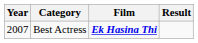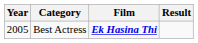 <table class="wikitable sortable plainrowheaders">
 <tr>
 <th>Year</th>
 <th>Category</th>
 <th>Film</th>
 <th>Result</th>
 </tr>
 <tr>
-<td>2007</td>
+<td>2005</td>
 <td>Best Actress</td>
 <td><strong><em><a href='#'>Ek Hasina Thi</a></em></strong></td>
 <td></td>
 </tr>
 </table>
